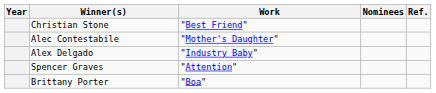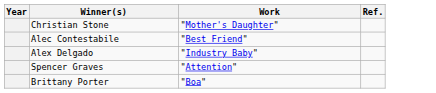 <table class="wikitable sortable">
 <tr>
 <th scope="col" style="width:5px;">Year</th>
 <th scope="col" style="width:220px;">Winner(s)</th>
 <th scope="col" style="width:270px;">Work</th>
-<th scope="col" class="unsortable">Nominees</th>
 <th scope="col" class="unsortable">Ref.</th>
 </tr>
 <tr>
 <th scope="row"></th>
 <td>Christian Stone</td>
-<td>"<a href='#'>Best Friend</a>" </td>
-<td></td>
+<td>"<a href='#'>Mother's Daughter</a>" </td>
 <td align="center"></td>
 </tr>
 <tr>
 <th scope="row"></th>
 <td>Alec Contestabile</td>
-<td>"<a href='#'>Mother's Daughter</a>" </td>
-<td></td>
+<td>"<a href='#'>Best Friend</a>" </td>
 <td align="center"></td>
 </tr>
 <tr>
 <th scope="row"></th>
 <td>Alex Delgado</td>
 <td>"<a href='#'>Industry Baby</a>" </td>
-<td></td>
 <td align="center"></td>
 </tr>
 <tr>
 <th scope="row"></th>
 <td>Spencer Graves</td>
 <td>"<a href='#'>Attention</a>" </td>
-<td></td>
 <td align="center"></td>
 </tr>
 <tr>
 <th scope="row"></th>
 <td>Brittany Porter</td>
 <td>"<a href='#'>Boa</a>" </td>
-<td></td>
 <td align="center"></td>
 </tr>
 </table>
